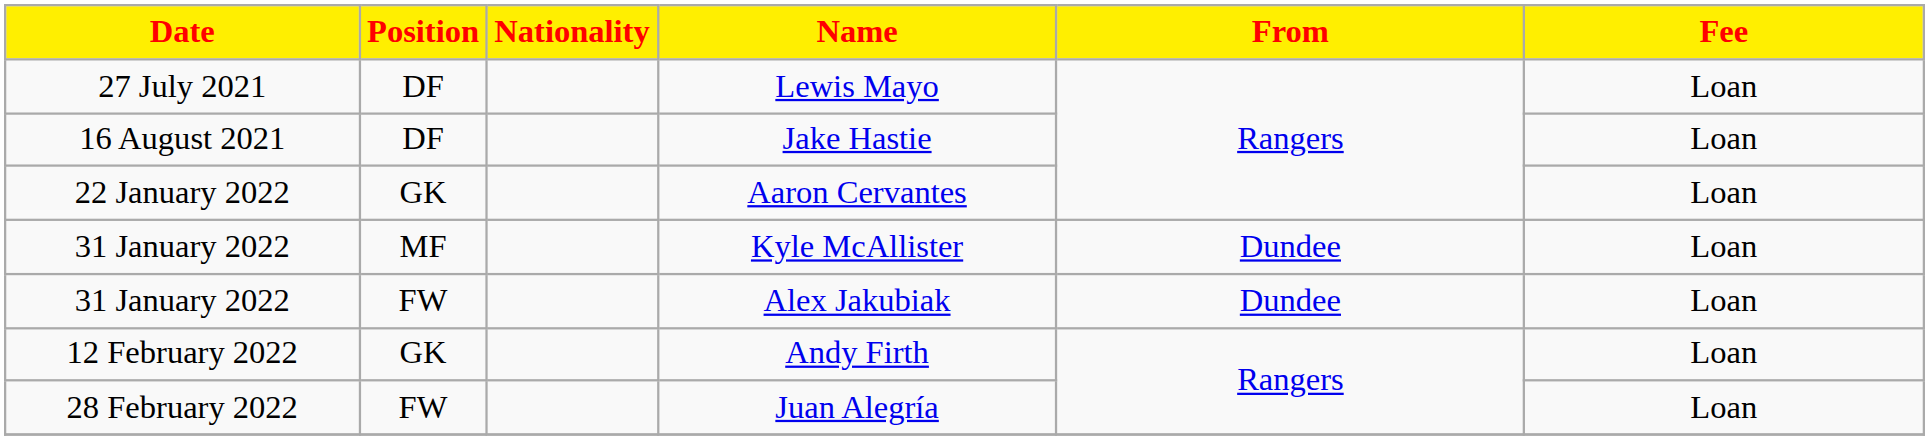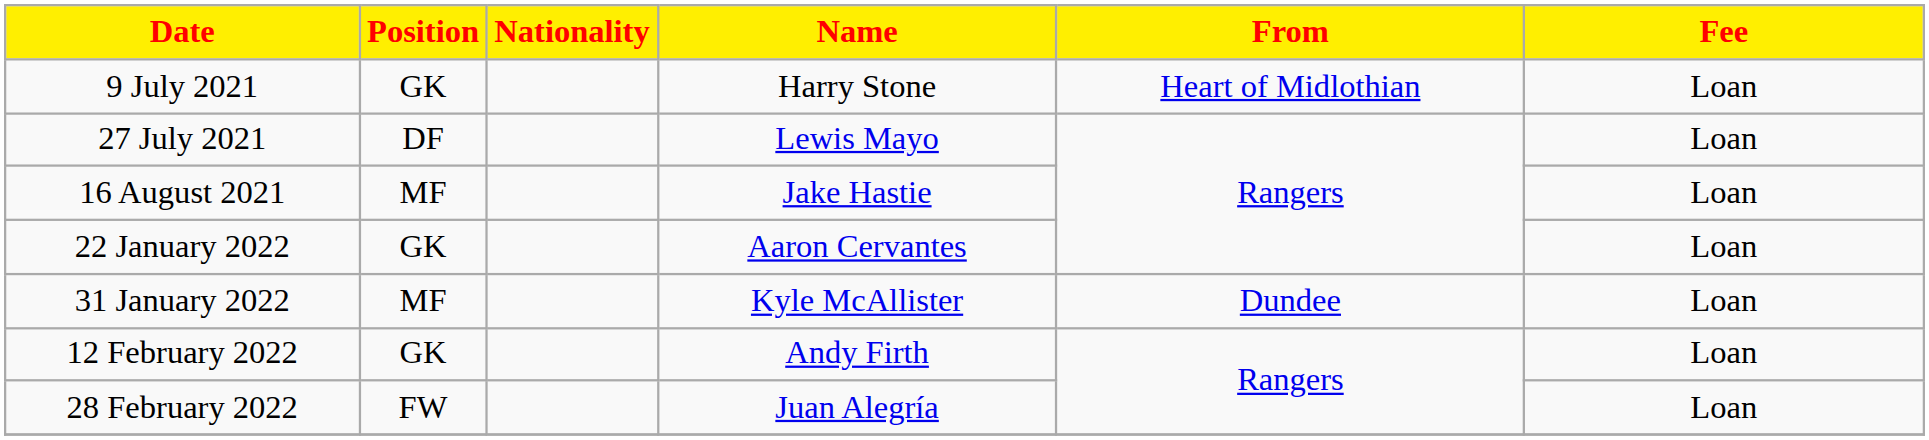 <table class="wikitable"  style="text-align:center; font-size:90%; ">
 <tr>
 <th style="background:#FFEF00; color:red; width:150px;">Date</th>
 <th style="background:#FFEF00; color:red; width:45px;">Position</th>
 <th style="background:#FFEF00; color:red; width:45px;">Nationality</th>
 <th style="background:#FFEF00; color:red; width:170px;">Name</th>
 <th style="background:#FFEF00; color:red; width:200px;">From</th>
 <th style="background:#FFEF00; color:red; width:170px;">Fee</th>
+</tr>
+<tr>
+<td>9 July 2021</td>
+<td>GK</td>
+<td></td>
+<td>Harry Stone</td>
+<td><a href='#'>Heart of Midlothian</a></td>
+<td>Loan</td>
 </tr>
 <tr>
 <td>27 July 2021</td>
 <td>DF</td>
 <td></td>
 <td><a href='#'>Lewis Mayo</a></td>
 <td rowspan=3><a href='#'>Rangers</a></td>
 <td>Loan</td>
 </tr>
 <tr>
 <td>16 August 2021</td>
-<td>DF</td>
+<td>MF</td>
 <td></td>
 <td><a href='#'>Jake Hastie</a></td>
 <td>Loan</td>
 </tr>
 <tr>
 <td>22 January 2022</td>
 <td>GK</td>
 <td></td>
 <td><a href='#'>Aaron Cervantes</a></td>
 <td>Loan</td>
 </tr>
 <tr>
 <td>31 January 2022</td>
 <td>MF</td>
 <td></td>
 <td><a href='#'>Kyle McAllister</a></td>
-<td><a href='#'>Dundee</a></td>
-<td>Loan</td>
-</tr>
-<tr>
-<td>31 January 2022</td>
-<td>FW</td>
-<td></td>
-<td><a href='#'>Alex Jakubiak</a></td>
 <td><a href='#'>Dundee</a></td>
 <td>Loan</td>
 </tr>
 <tr>
 <td>12 February 2022</td>
 <td>GK</td>
 <td></td>
 <td><a href='#'>Andy Firth</a></td>
 <td rowspan=2><a href='#'>Rangers</a></td>
 <td>Loan</td>
 </tr>
 <tr>
 <td>28 February 2022</td>
 <td>FW</td>
 <td></td>
 <td><a href='#'>Juan Alegría</a></td>
 <td>Loan</td>
 </tr>
 <tr>
 </tr>
 </table>
